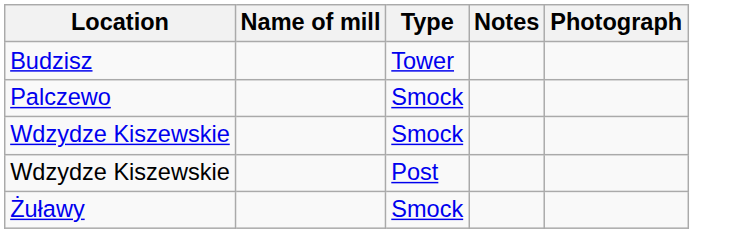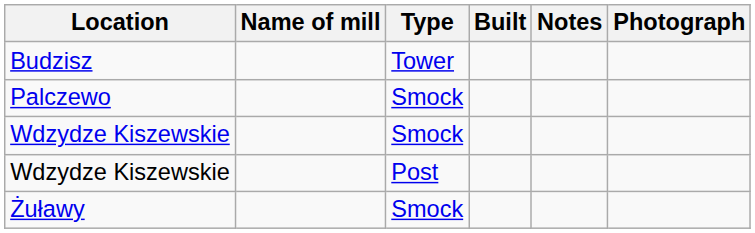 <table class="wikitable">
 <tr>
 <th>Location</th>
 <th>Name of mill</th>
 <th>Type</th>
+<th>Built</th>
 <th>Notes</th>
 <th>Photograph</th>
 </tr>
 <tr>
 <td><a href='#'>Budzisz</a></td>
 <td></td>
 <td><a href='#'>Tower</a></td>
 <td></td>
 <td></td>
+<td></td>
 </tr>
 <tr>
 <td><a href='#'>Palczewo</a></td>
 <td></td>
 <td><a href='#'>Smock</a></td>
+<td></td>
 <td></td>
 <td></td>
 </tr>
 <tr>
 <td><a href='#'>Wdzydze Kiszewskie</a></td>
 <td></td>
 <td><a href='#'>Smock</a></td>
 <td></td>
 <td></td>
+<td></td>
 </tr>
 <tr>
 <td>Wdzydze Kiszewskie</td>
 <td></td>
 <td><a href='#'>Post</a></td>
+<td></td>
 <td></td>
 <td></td>
 </tr>
 <tr>
 <td><a href='#'>Żuławy</a></td>
 <td></td>
 <td><a href='#'>Smock</a></td>
 <td></td>
 <td></td>
+<td></td>
 </tr>
 </table>
